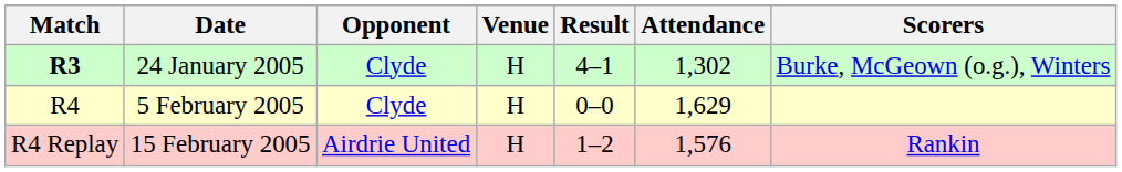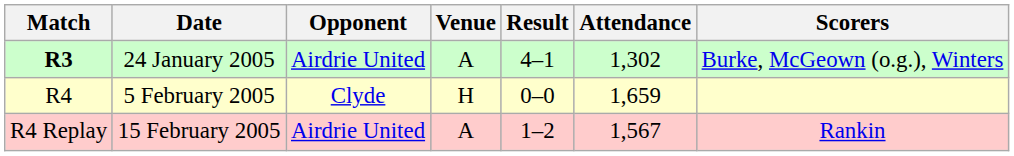 <table class="wikitable" style="font-size:100%; text-align:center">
 <tr>
 <th>Match</th>
 <th>Date</th>
 <th>Opponent</th>
 <th>Venue</th>
 <th>Result</th>
 <th>Attendance</th>
 <th>Scorers</th>
 </tr>
 <tr style="background: #CCFFCC;">
 <td><strong>R3</strong></td>
 <td>24 January 2005</td>
-<td><a href='#'>Clyde</a></td>
-<td>H</td>
+<td><a href='#'>Airdrie United</a></td>
+<td>A</td>
 <td>4–1</td>
 <td>1,302</td>
 <td><a href='#'>Burke</a>, <a href='#'>McGeown</a> (o.g.), <a href='#'>Winters</a></td>
 </tr>
 <tr style="background: #FFFFCC;">
 <td>R4</td>
 <td>5 February 2005</td>
 <td><a href='#'>Clyde</a></td>
 <td>H</td>
 <td>0–0</td>
-<td>1,629</td>
+<td>1,659</td>
 <td></td>
 </tr>
 <tr style="background: #FFCCCC;">
 <td>R4 Replay</td>
 <td>15 February 2005</td>
 <td><a href='#'>Airdrie United</a></td>
-<td>H</td>
+<td>A</td>
 <td>1–2</td>
-<td>1,576</td>
+<td>1,567</td>
 <td><a href='#'>Rankin</a></td>
 </tr>
 </table>
